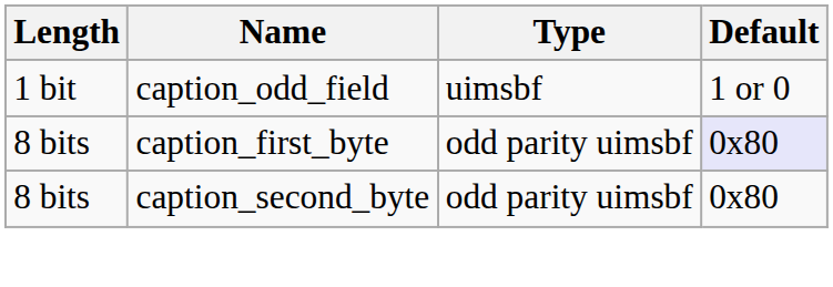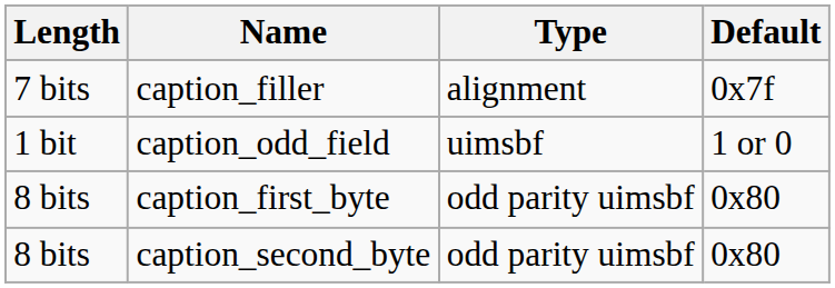 <table class="wikitable">
 <tr>
 <th>Length</th>
 <th>Name</th>
 <th>Type</th>
 <th>Default</th>
+</tr>
+<tr>
+<td>7 bits</td>
+<td>caption_filler</td>
+<td>alignment</td>
+<td>0x7f</td>
 </tr>
 <tr>
 <td>1 bit</td>
 <td>caption_odd_field</td>
 <td>uimsbf</td>
 <td>1 or 0</td>
 </tr>
 <tr>
 <td>8 bits</td>
 <td>caption_first_byte</td>
 <td>odd parity uimsbf</td>
-<td style="background: lavender;">0x80</td>
+<td>0x80</td>
 </tr>
 <tr>
 <td>8 bits</td>
 <td>caption_second_byte</td>
 <td>odd parity uimsbf</td>
 <td>0x80</td>
 </tr>
 </table>
